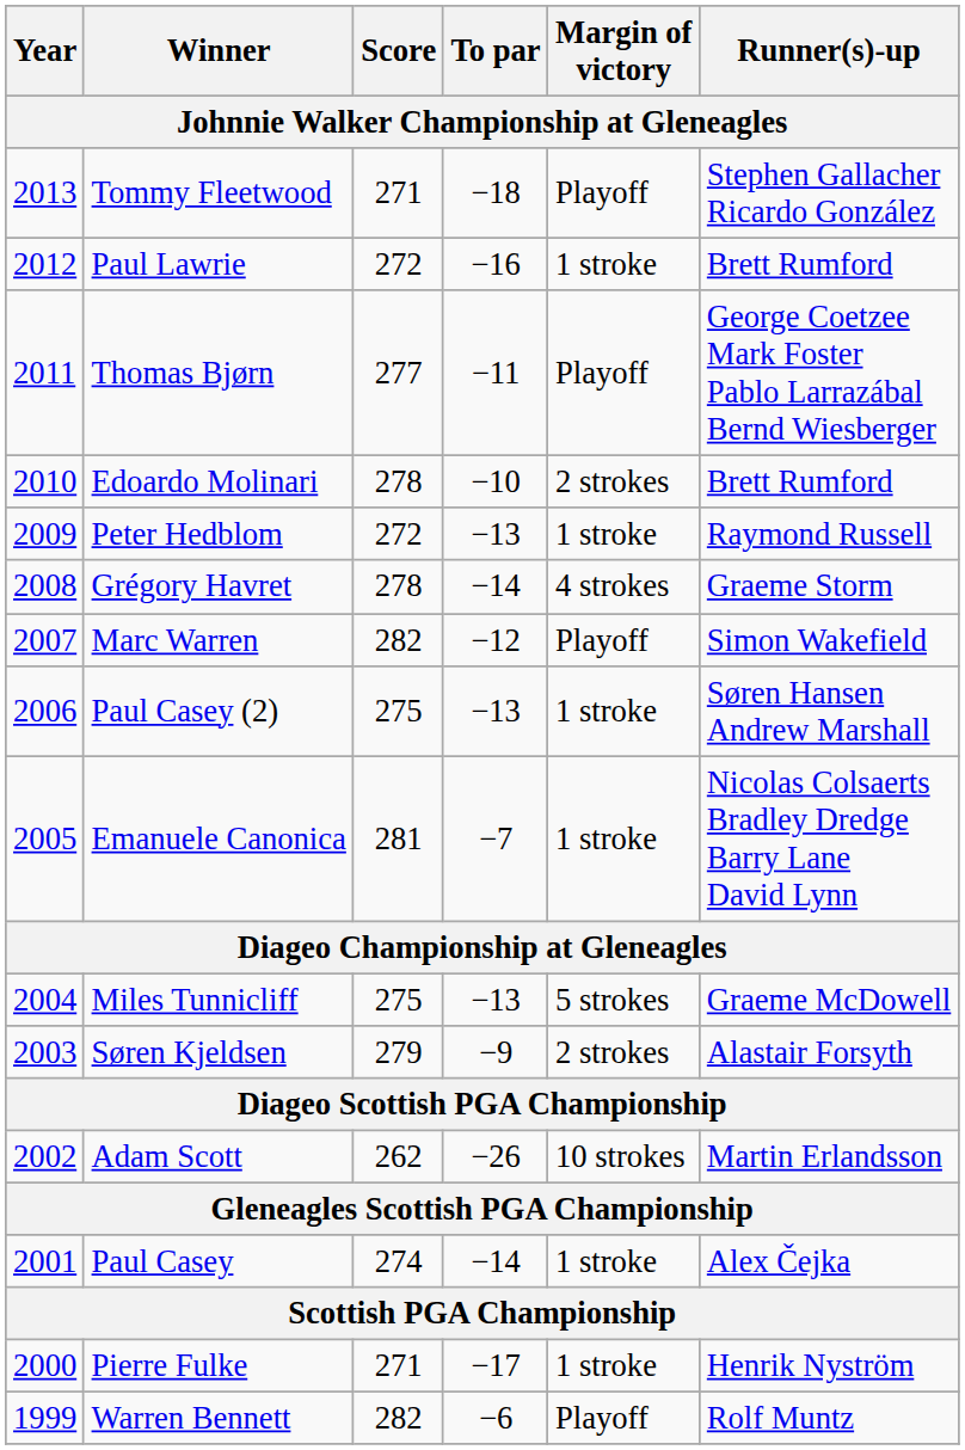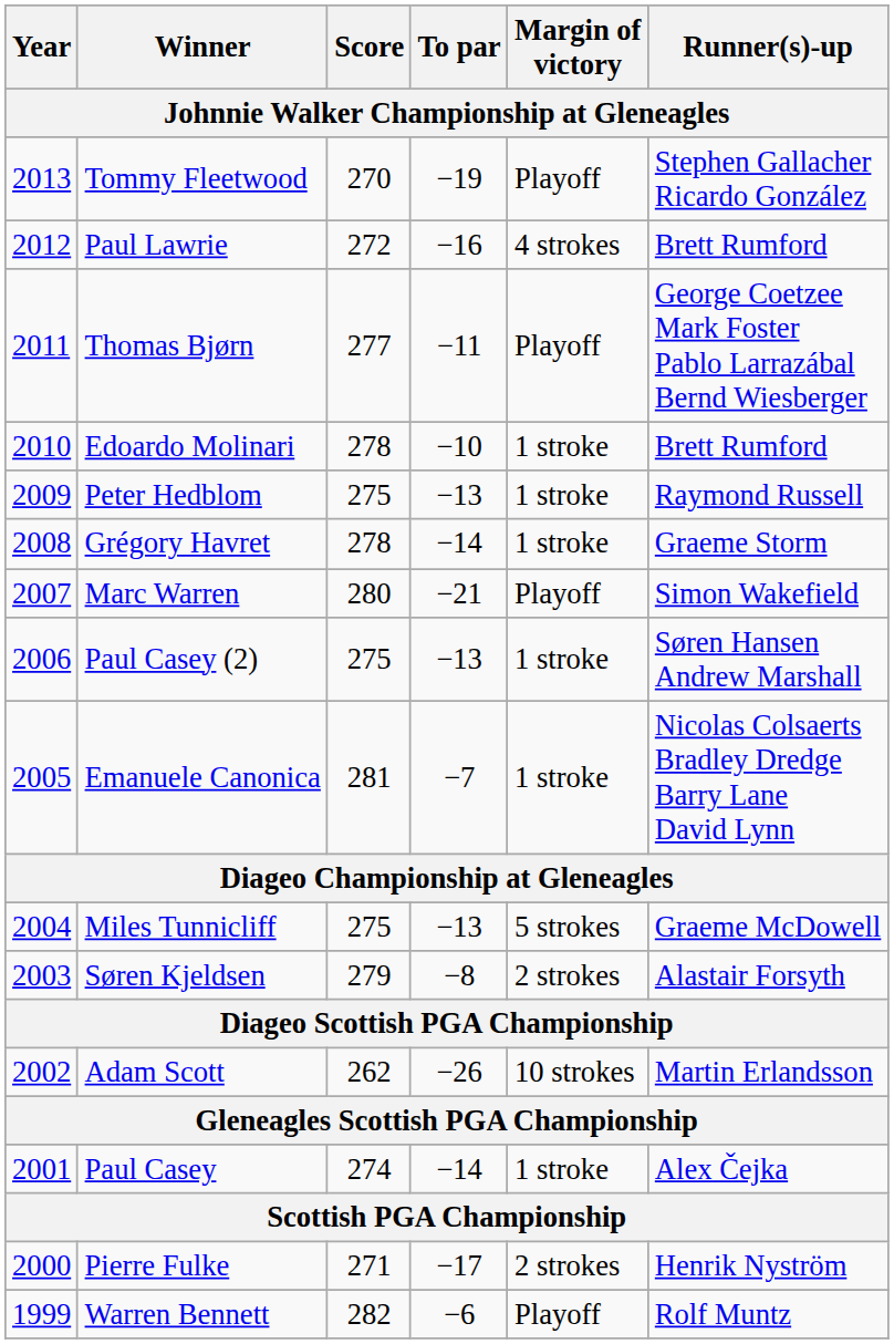 <table class=wikitable style="font-size:95%">
 <tr>
 <th>Year</th>
 <th>Winner</th>
 <th>Score</th>
 <th>To par</th>
 <th>Margin of<br>victory</th>
 <th>Runner(s)-up</th>
 </tr>
 <tr>
 <th colspan=7>Johnnie Walker Championship at Gleneagles</th>
 </tr>
 <tr>
 <td><a href='#'>2013</a></td>
 <td> <a href='#'>Tommy Fleetwood</a></td>
-<td align=center>271</td>
-<td align=center>−18</td>
+<td align=center>270</td>
+<td align=center>−19</td>
 <td>Playoff</td>
 <td> <a href='#'>Stephen Gallacher</a><br> <a href='#'>Ricardo González</a></td>
 </tr>
 <tr>
 <td><a href='#'>2012</a></td>
 <td> <a href='#'>Paul Lawrie</a></td>
 <td align=center>272</td>
 <td align=center>−16</td>
-<td>1 stroke</td>
+<td>4 strokes</td>
 <td> <a href='#'>Brett Rumford</a></td>
 </tr>
 <tr>
 <td><a href='#'>2011</a></td>
 <td> <a href='#'>Thomas Bjørn</a></td>
 <td align=center>277</td>
 <td align=center>−11</td>
 <td>Playoff</td>
 <td> <a href='#'>George Coetzee</a><br> <a href='#'>Mark Foster</a><br> <a href='#'>Pablo Larrazábal</a><br> <a href='#'>Bernd Wiesberger</a></td>
 </tr>
 <tr>
 <td><a href='#'>2010</a></td>
 <td> <a href='#'>Edoardo Molinari</a></td>
 <td align=center>278</td>
 <td align=center>−10</td>
-<td>2 strokes</td>
+<td>1 stroke</td>
 <td> <a href='#'>Brett Rumford</a></td>
 </tr>
 <tr>
 <td><a href='#'>2009</a></td>
 <td> <a href='#'>Peter Hedblom</a></td>
-<td align=center>272</td>
+<td align=center>275</td>
 <td align=center>−13</td>
 <td>1 stroke</td>
 <td> <a href='#'>Raymond Russell</a></td>
 </tr>
 <tr>
 <td><a href='#'>2008</a></td>
 <td> <a href='#'>Grégory Havret</a></td>
 <td align=center>278</td>
 <td align=center>−14</td>
-<td>4 strokes</td>
+<td>1 stroke</td>
 <td> <a href='#'>Graeme Storm</a></td>
 </tr>
 <tr>
 <td><a href='#'>2007</a></td>
 <td> <a href='#'>Marc Warren</a></td>
-<td align=center>282</td>
-<td align=center>−12</td>
+<td align=center>280</td>
+<td align=center>−21</td>
 <td>Playoff</td>
 <td> <a href='#'>Simon Wakefield</a></td>
 </tr>
 <tr>
 <td><a href='#'>2006</a></td>
 <td> <a href='#'>Paul Casey</a> (2)</td>
 <td align=center>275</td>
 <td align=center>−13</td>
 <td>1 stroke</td>
 <td> <a href='#'>Søren Hansen</a><br> <a href='#'>Andrew Marshall</a></td>
 </tr>
 <tr>
 <td><a href='#'>2005</a></td>
 <td> <a href='#'>Emanuele Canonica</a></td>
 <td align=center>281</td>
 <td align=center>−7</td>
 <td>1 stroke</td>
 <td> <a href='#'>Nicolas Colsaerts</a><br> <a href='#'>Bradley Dredge</a><br> <a href='#'>Barry Lane</a><br> <a href='#'>David Lynn</a></td>
 </tr>
 <tr>
 <th colspan=7>Diageo Championship at Gleneagles</th>
 </tr>
 <tr>
 <td><a href='#'>2004</a></td>
 <td> <a href='#'>Miles Tunnicliff</a></td>
 <td align=center>275</td>
 <td align=center>−13</td>
 <td>5 strokes</td>
 <td> <a href='#'>Graeme McDowell</a></td>
 </tr>
 <tr>
 <td><a href='#'>2003</a></td>
 <td> <a href='#'>Søren Kjeldsen</a></td>
 <td align=center>279</td>
-<td align=center>−9</td>
+<td align=center>−8</td>
 <td>2 strokes</td>
 <td> <a href='#'>Alastair Forsyth</a></td>
 </tr>
 <tr>
 <th colspan=7>Diageo Scottish PGA Championship</th>
 </tr>
 <tr>
 <td><a href='#'>2002</a></td>
 <td> <a href='#'>Adam Scott</a></td>
 <td align=center>262</td>
 <td align=center>−26</td>
 <td>10 strokes</td>
 <td> <a href='#'>Martin Erlandsson</a></td>
 </tr>
 <tr>
 <th colspan=7>Gleneagles Scottish PGA Championship</th>
 </tr>
 <tr>
 <td><a href='#'>2001</a></td>
 <td> <a href='#'>Paul Casey</a></td>
 <td align=center>274</td>
 <td align=center>−14</td>
 <td>1 stroke</td>
 <td> <a href='#'>Alex Čejka</a></td>
 </tr>
 <tr>
 <th colspan=7>Scottish PGA Championship</th>
 </tr>
 <tr>
 <td><a href='#'>2000</a></td>
 <td> <a href='#'>Pierre Fulke</a></td>
 <td align=center>271</td>
 <td align=center>−17</td>
-<td>1 stroke</td>
+<td>2 strokes</td>
 <td> <a href='#'>Henrik Nyström</a></td>
 </tr>
 <tr>
 <td><a href='#'>1999</a></td>
 <td> <a href='#'>Warren Bennett</a></td>
 <td align=center>282</td>
 <td align=center>−6</td>
 <td>Playoff</td>
 <td> <a href='#'>Rolf Muntz</a></td>
 </tr>
 </table>
